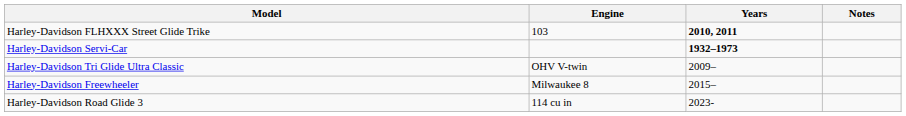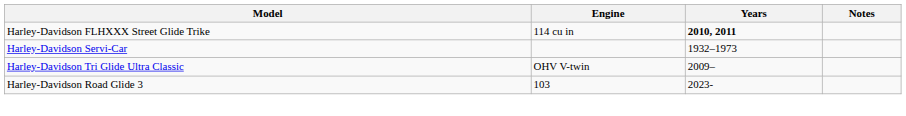 <table class="wikitable" style="font-size:96%; width: 100%">
 <tr>
 <th>Model</th>
 <th>Engine</th>
 <th>Years</th>
 <th>Notes</th>
 </tr>
 <tr>
 <td>Harley-Davidson FLHXXX Street Glide Trike</td>
-<td>103</td>
+<td>114 cu in</td>
 <td><strong>2010, 2011</strong></td>
 <td></td>
 </tr>
 <tr>
 <td><a href='#'>Harley-Davidson Servi-Car</a></td>
 <td></td>
-<td><strong>1932–1973</strong></td>
+<td>1932–1973</td>
 <td></td>
 </tr>
 <tr>
 <td><a href='#'>Harley-Davidson Tri Glide Ultra Classic</a></td>
 <td> OHV V-twin</td>
 <td>2009–</td>
 <td></td>
 </tr>
 <tr>
-<td><a href='#'>Harley-Davidson Freewheeler</a></td>
-<td> Milwaukee 8</td>
-<td>2015–</td>
-<td></td>
-</tr>
-<tr>
 <td>Harley-Davidson Road Glide 3</td>
-<td>114 cu in</td>
+<td>103</td>
 <td>2023-</td>
 </tr>
 </table>
